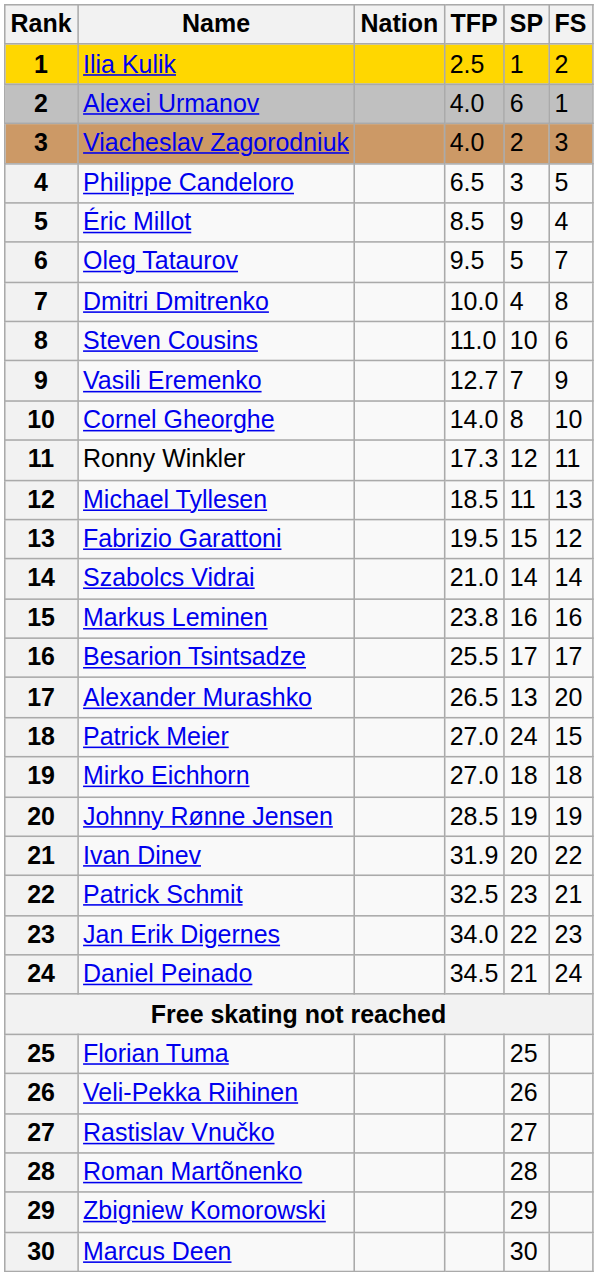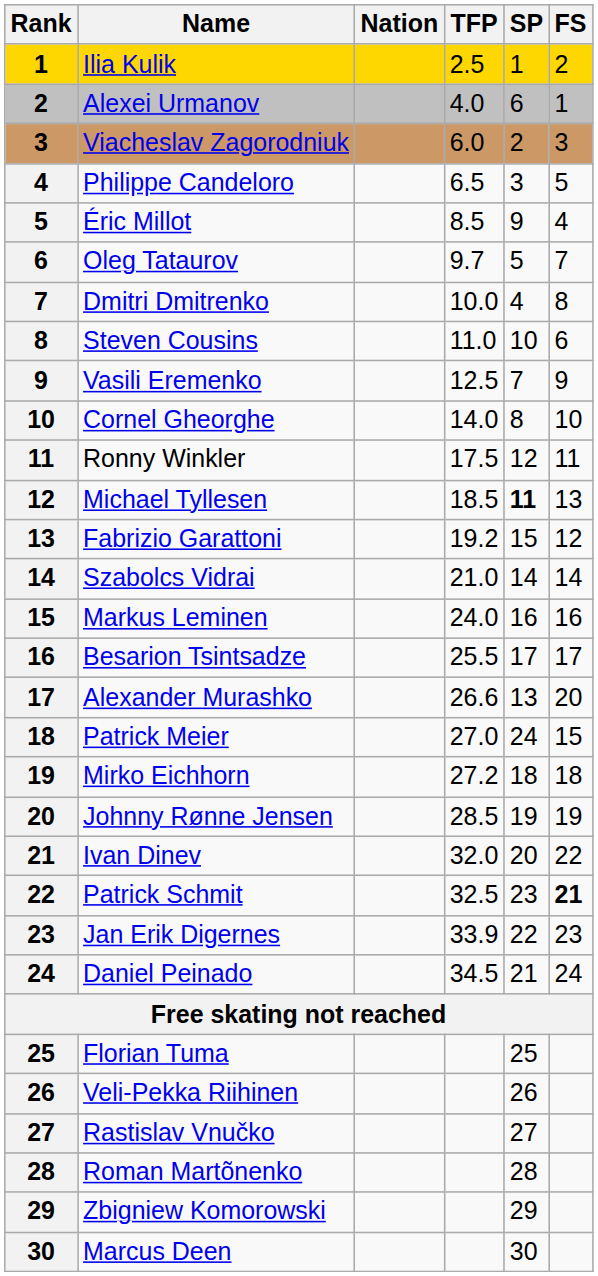 <table class="wikitable">
 <tr>
 <th>Rank</th>
 <th>Name</th>
 <th>Nation</th>
 <th>TFP</th>
 <th>SP</th>
 <th>FS</th>
 </tr>
 <tr bgcolor="gold">
 <td align="center"><strong>1</strong></td>
 <td><a href='#'>Ilia Kulik</a></td>
 <td></td>
 <td>2.5</td>
 <td>1</td>
 <td>2</td>
 </tr>
 <tr bgcolor="silver">
 <td align="center"><strong>2</strong></td>
 <td><a href='#'>Alexei Urmanov</a></td>
 <td></td>
 <td>4.0</td>
 <td>6</td>
 <td>1</td>
 </tr>
 <tr bgcolor="cc9966">
 <td align="center"><strong>3</strong></td>
 <td><a href='#'>Viacheslav Zagorodniuk</a></td>
 <td></td>
-<td>4.0</td>
+<td>6.0</td>
 <td>2</td>
 <td>3</td>
 </tr>
 <tr>
 <th>4</th>
 <td><a href='#'>Philippe Candeloro</a></td>
 <td></td>
 <td>6.5</td>
 <td>3</td>
 <td>5</td>
 </tr>
 <tr>
 <th>5</th>
 <td><a href='#'>Éric Millot</a></td>
 <td></td>
 <td>8.5</td>
 <td>9</td>
 <td>4</td>
 </tr>
 <tr>
 <th>6</th>
 <td><a href='#'>Oleg Tataurov</a></td>
 <td></td>
-<td>9.5</td>
+<td>9.7</td>
 <td>5</td>
 <td>7</td>
 </tr>
 <tr>
 <th>7</th>
 <td><a href='#'>Dmitri Dmitrenko</a></td>
 <td></td>
 <td>10.0</td>
 <td>4</td>
 <td>8</td>
 </tr>
 <tr>
 <th>8</th>
 <td><a href='#'>Steven Cousins</a></td>
 <td></td>
 <td>11.0</td>
 <td>10</td>
 <td>6</td>
 </tr>
 <tr>
 <th>9</th>
 <td><a href='#'>Vasili Eremenko</a></td>
 <td></td>
-<td>12.7</td>
+<td>12.5</td>
 <td>7</td>
 <td>9</td>
 </tr>
 <tr>
 <th>10</th>
 <td><a href='#'>Cornel Gheorghe</a></td>
 <td></td>
 <td>14.0</td>
 <td>8</td>
 <td>10</td>
 </tr>
 <tr>
 <th>11</th>
 <td>Ronny Winkler</td>
 <td></td>
-<td>17.3</td>
+<td>17.5</td>
 <td>12</td>
 <td>11</td>
 </tr>
 <tr>
 <th>12</th>
 <td><a href='#'>Michael Tyllesen</a></td>
 <td></td>
 <td>18.5</td>
-<td>11</td>
+<td><strong>11</strong></td>
 <td>13</td>
 </tr>
 <tr>
 <th>13</th>
 <td><a href='#'>Fabrizio Garattoni</a></td>
 <td></td>
-<td>19.5</td>
+<td>19.2</td>
 <td>15</td>
 <td>12</td>
 </tr>
 <tr>
 <th>14</th>
 <td><a href='#'>Szabolcs Vidrai</a></td>
 <td></td>
 <td>21.0</td>
 <td>14</td>
 <td>14</td>
 </tr>
 <tr>
 <th>15</th>
 <td><a href='#'>Markus Leminen</a></td>
 <td></td>
-<td>23.8</td>
+<td>24.0</td>
 <td>16</td>
 <td>16</td>
 </tr>
 <tr>
 <th>16</th>
 <td><a href='#'>Besarion Tsintsadze</a></td>
 <td></td>
 <td>25.5</td>
 <td>17</td>
 <td>17</td>
 </tr>
 <tr>
 <th>17</th>
 <td><a href='#'>Alexander Murashko</a></td>
 <td></td>
-<td>26.5</td>
+<td>26.6</td>
 <td>13</td>
 <td>20</td>
 </tr>
 <tr>
 <th>18</th>
 <td><a href='#'>Patrick Meier</a></td>
 <td></td>
 <td>27.0</td>
 <td>24</td>
 <td>15</td>
 </tr>
 <tr>
 <th>19</th>
 <td><a href='#'>Mirko Eichhorn</a></td>
 <td></td>
-<td>27.0</td>
+<td>27.2</td>
 <td>18</td>
 <td>18</td>
 </tr>
 <tr>
 <th>20</th>
 <td><a href='#'>Johnny Rønne Jensen</a></td>
 <td></td>
 <td>28.5</td>
 <td>19</td>
 <td>19</td>
 </tr>
 <tr>
 <th>21</th>
 <td><a href='#'>Ivan Dinev</a></td>
 <td></td>
-<td>31.9</td>
+<td>32.0</td>
 <td>20</td>
 <td>22</td>
 </tr>
 <tr>
 <th>22</th>
 <td><a href='#'>Patrick Schmit</a></td>
 <td></td>
 <td>32.5</td>
 <td>23</td>
-<td>21</td>
+<td><strong>21</strong></td>
 </tr>
 <tr>
 <th>23</th>
 <td><a href='#'>Jan Erik Digernes</a></td>
 <td></td>
-<td>34.0</td>
+<td>33.9</td>
 <td>22</td>
 <td>23</td>
 </tr>
 <tr>
 <th>24</th>
 <td><a href='#'>Daniel Peinado</a></td>
 <td></td>
 <td>34.5</td>
 <td>21</td>
 <td>24</td>
 </tr>
 <tr>
 <th colspan=6>Free skating not reached</th>
 </tr>
 <tr>
 <th>25</th>
 <td><a href='#'>Florian Tuma</a></td>
 <td></td>
 <td></td>
 <td>25</td>
 <td></td>
 </tr>
 <tr>
 <th>26</th>
 <td><a href='#'>Veli-Pekka Riihinen</a></td>
 <td></td>
 <td></td>
 <td>26</td>
 <td></td>
 </tr>
 <tr>
 <th>27</th>
 <td><a href='#'>Rastislav Vnučko</a></td>
 <td></td>
 <td></td>
 <td>27</td>
 <td></td>
 </tr>
 <tr>
 <th>28</th>
 <td><a href='#'>Roman Martõnenko</a></td>
 <td></td>
 <td></td>
 <td>28</td>
 <td></td>
 </tr>
 <tr>
 <th>29</th>
 <td><a href='#'>Zbigniew Komorowski</a></td>
 <td></td>
 <td></td>
 <td>29</td>
 <td></td>
 </tr>
 <tr>
 <th>30</th>
 <td><a href='#'>Marcus Deen</a></td>
 <td></td>
 <td></td>
 <td>30</td>
 <td></td>
 </tr>
 </table>
